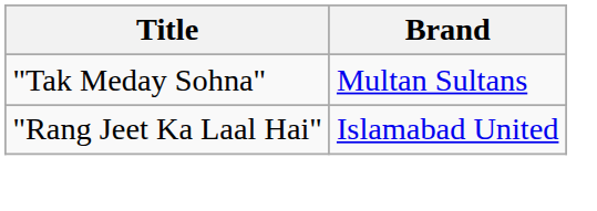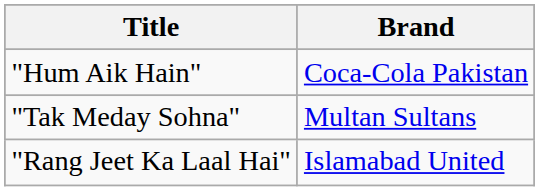 <table class="wikitable">
 <tr>
 <th>Title</th>
 <th>Brand</th>
+</tr>
+<tr>
+<td>"Hum Aik Hain"</td>
+<td><a href='#'>Coca-Cola Pakistan</a></td>
 </tr>
 <tr>
 <td>"Tak Meday Sohna"</td>
 <td><a href='#'>Multan Sultans</a></td>
 </tr>
 <tr>
 <td>"Rang Jeet Ka Laal Hai"</td>
 <td><a href='#'>Islamabad United</a></td>
 </tr>
 </table>
